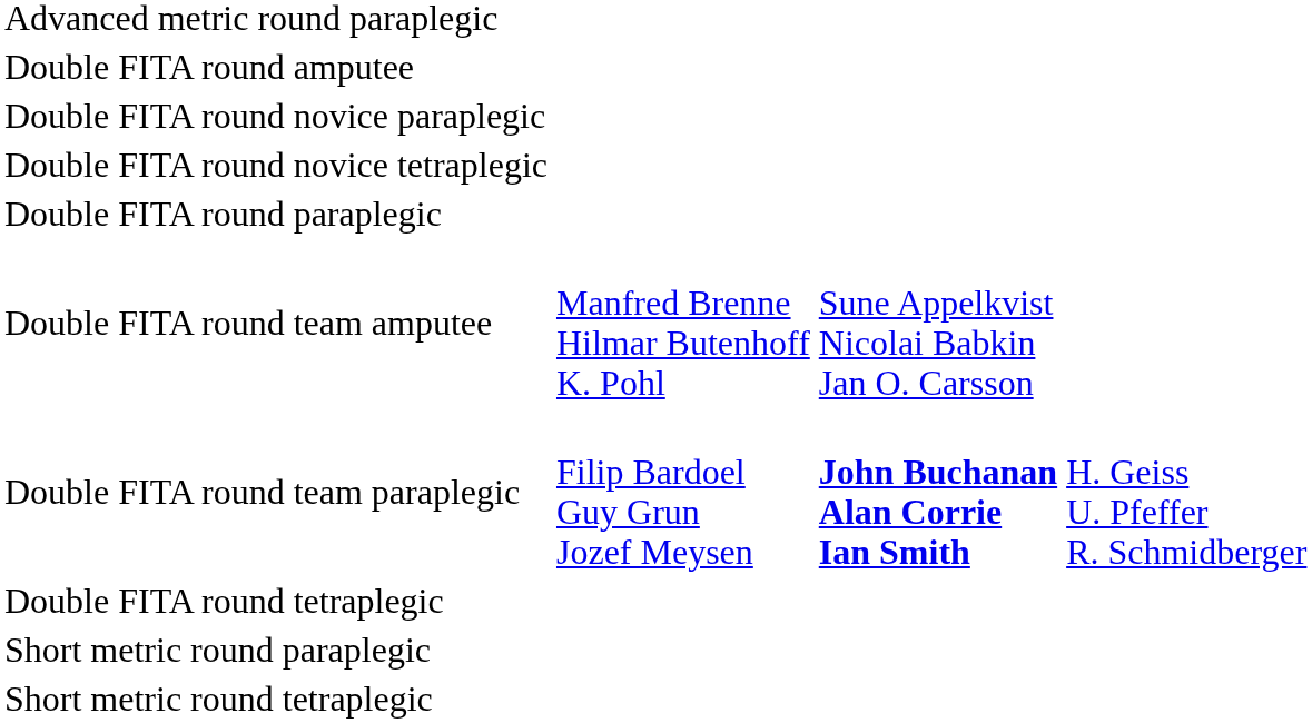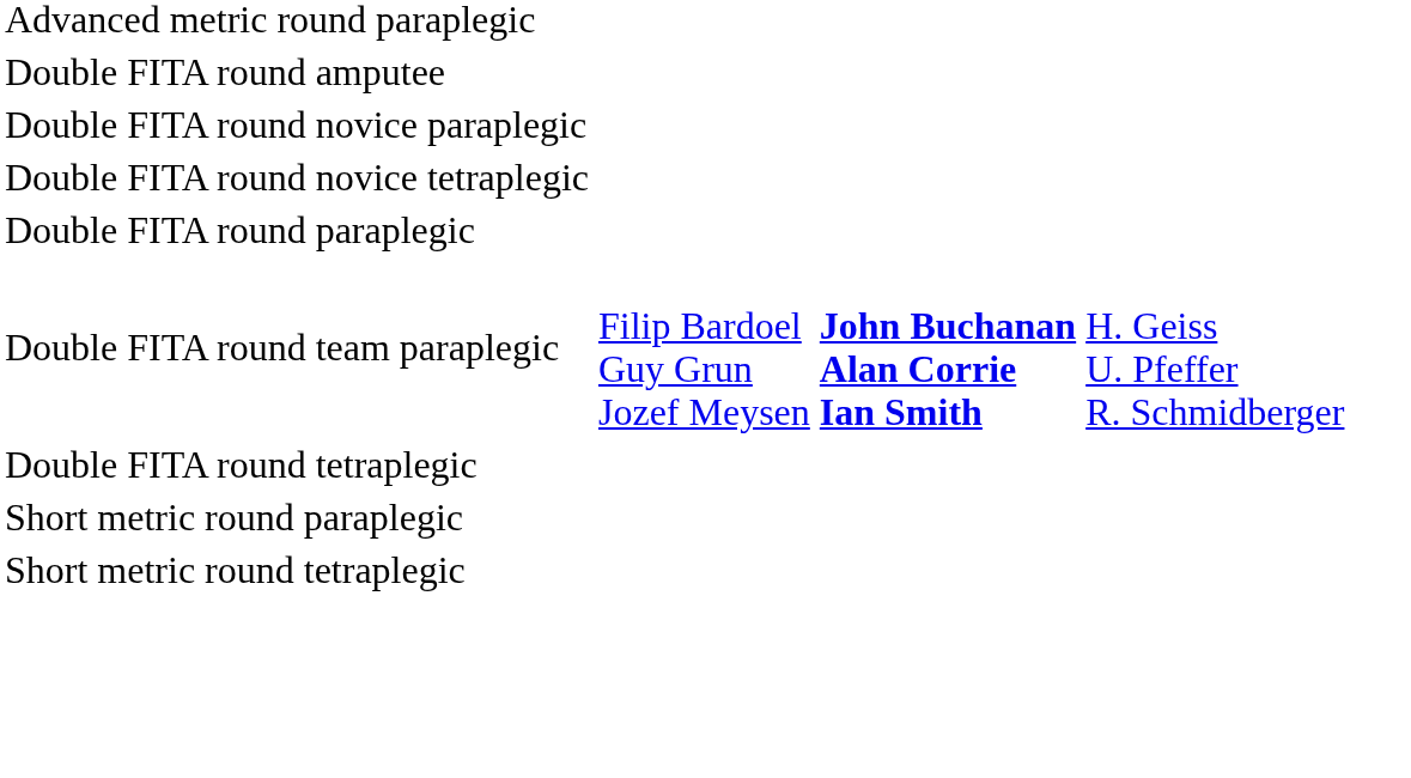 <table>
 <tr>
 <td>Advanced metric round paraplegic<br></td>
 <td></td>
 <td></td>
 <td></td>
 </tr>
 <tr>
 <td>Double FITA round amputee<br></td>
 <td></td>
 <td></td>
 <td></td>
 </tr>
 <tr>
 <td>Double FITA round novice paraplegic<br></td>
 <td></td>
 <td></td>
 <td></td>
 </tr>
 <tr>
 <td>Double FITA round novice tetraplegic<br></td>
 <td></td>
 <td></td>
 <td></td>
 </tr>
 <tr>
 <td>Double FITA round paraplegic<br></td>
 <td></td>
 <td></td>
 <td></td>
 </tr>
 <tr>
-<td>Double FITA round team amputee<br></td>
-<td valign=top> <br> <a href='#'>Manfred Brenne</a> <br> <a href='#'>Hilmar Butenhoff</a> <br> <a href='#'>K. Pohl</a></td>
-<td valign=top> <br> <a href='#'>Sune Appelkvist</a> <br> <a href='#'>Nicolai Babkin</a> <br> <a href='#'>Jan O. Carsson</a></td>
-<td></td>
-</tr>
-<tr>
 <td>Double FITA round team paraplegic<br></td>
 <td valign=top> <br> <a href='#'>Filip Bardoel</a> <br> <a href='#'>Guy Grun</a> <br> <a href='#'>Jozef Meysen</a></td>
 <td valign=top><strong> <br> <a href='#'>John Buchanan</a> <br> <a href='#'>Alan Corrie</a> <br> <a href='#'>Ian Smith</a></strong></td>
 <td valign=top> <br> <a href='#'>H. Geiss</a> <br> <a href='#'>U. Pfeffer</a> <br> <a href='#'>R. Schmidberger</a></td>
 </tr>
 <tr>
 <td>Double FITA round tetraplegic<br></td>
 <td></td>
 <td></td>
 <td></td>
 </tr>
 <tr>
 <td>Short metric round paraplegic<br></td>
 <td></td>
 <td></td>
 <td></td>
 </tr>
 <tr>
 <td>Short metric round tetraplegic<br></td>
 <td></td>
 <td></td>
 <td></td>
 </tr>
 </table>
